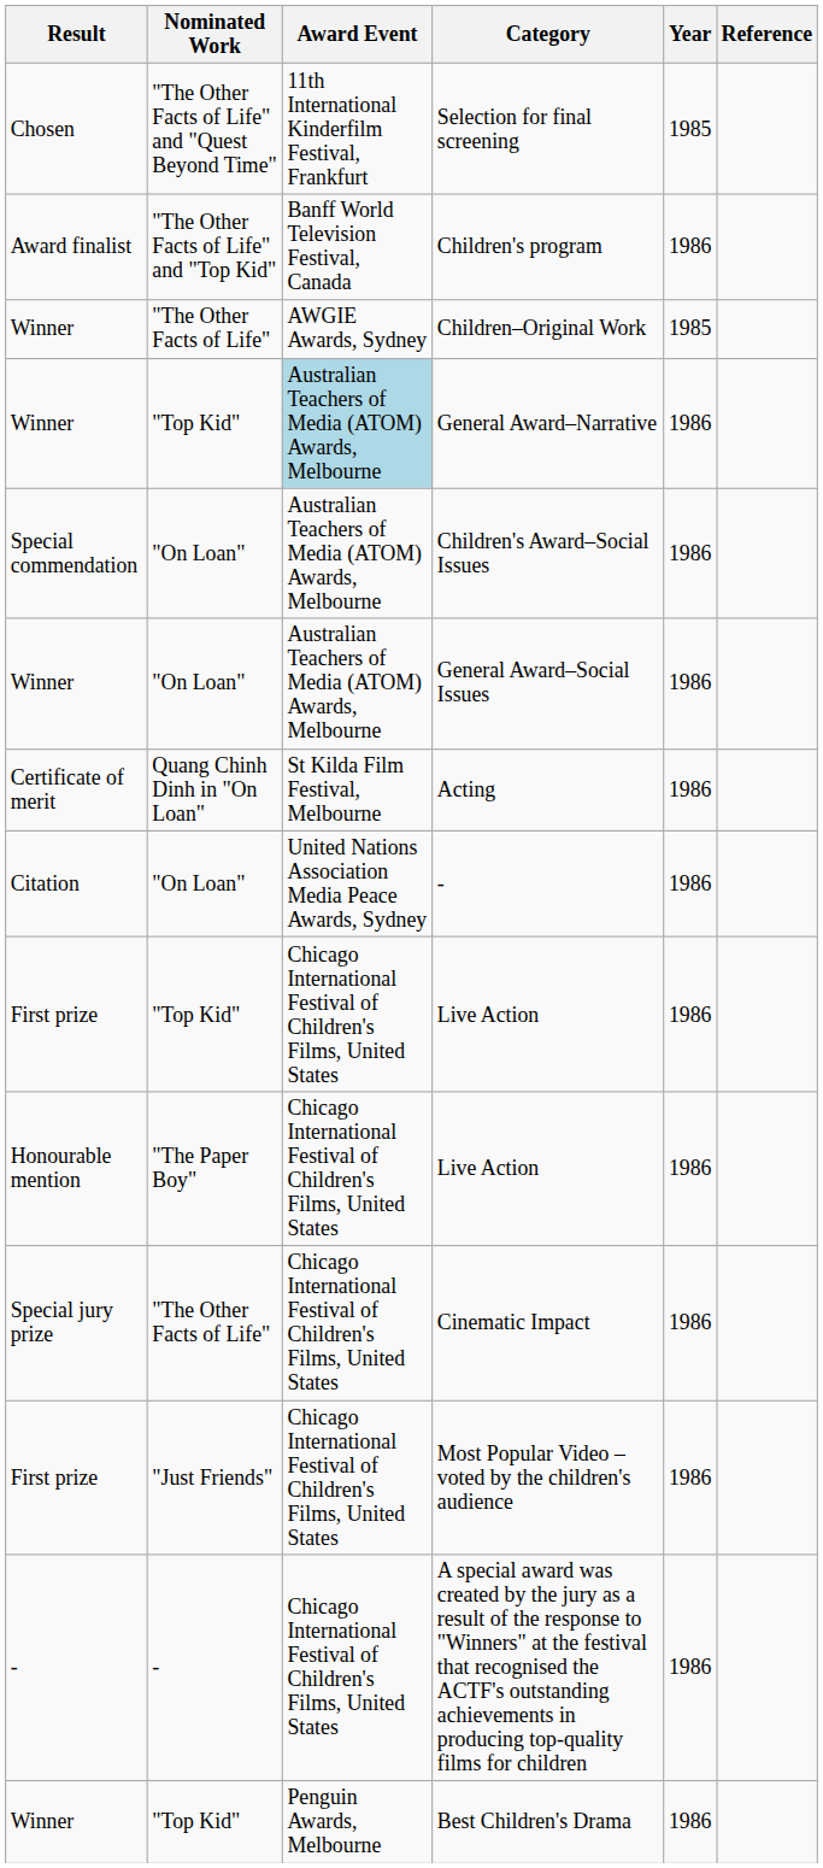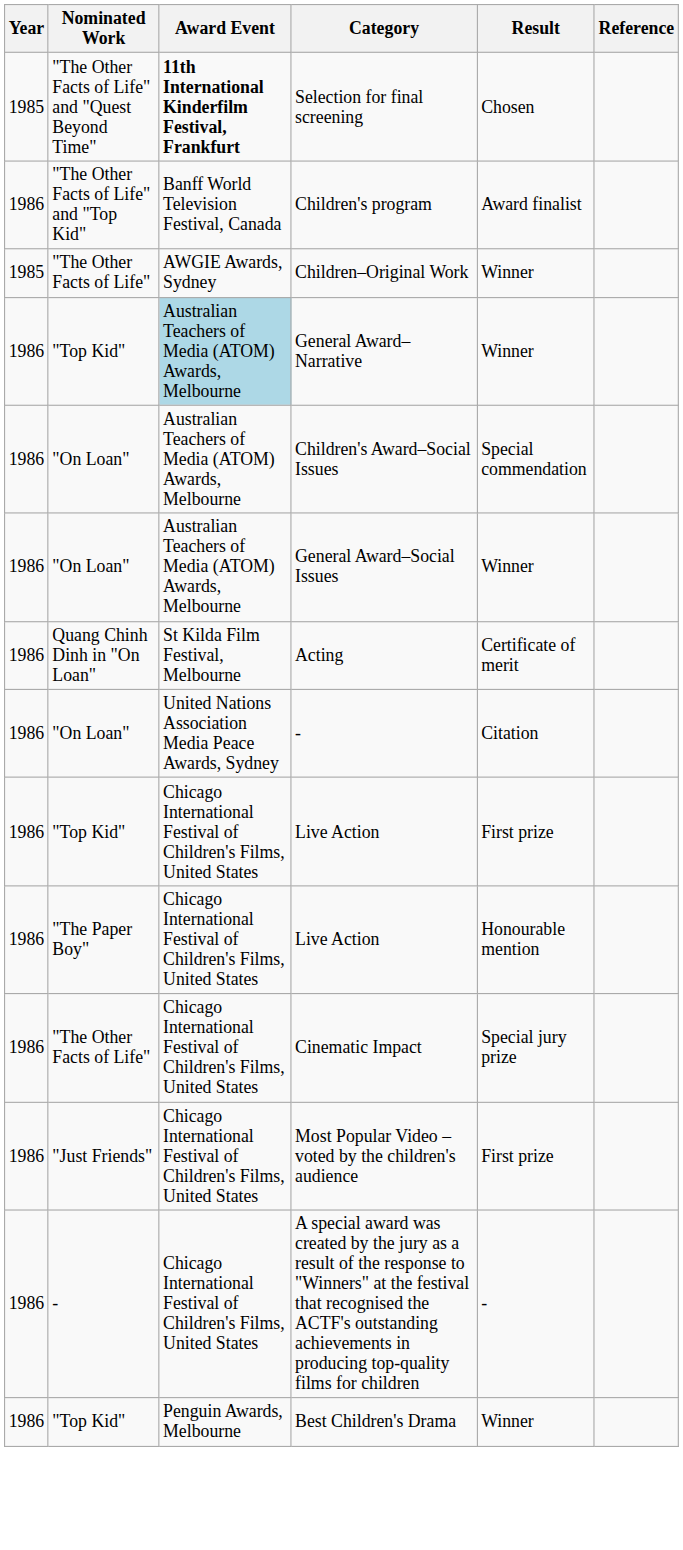 <table class="wikitable">
 <tr>
-<th>Result</th>
+<th>Year</th>
 <th>Nominated Work</th>
 <th>Award Event</th>
 <th>Category</th>
-<th>Year</th>
+<th>Result</th>
 <th>Reference</th>
 </tr>
 <tr>
+<td>1985</td>
+<td>"The Other Facts of Life" and "Quest Beyond Time"</td>
+<td><strong>11th International Kinderfilm Festival, Frankfurt</strong></td>
+<td>Selection for final screening</td>
 <td>Chosen</td>
-<td>"The Other Facts of Life" and "Quest Beyond Time"</td>
-<td>11th International Kinderfilm Festival, Frankfurt</td>
-<td>Selection for final screening</td>
-<td>1985</td>
 <td></td>
 </tr>
 <tr>
-<td>Award finalist</td>
+<td>1986</td>
 <td>"The Other Facts of Life" and "Top Kid"</td>
 <td>Banff World Television Festival, Canada</td>
 <td>Children's program</td>
-<td>1986</td>
+<td>Award finalist</td>
 <td></td>
 </tr>
 <tr>
-<td>Winner</td>
+<td>1985</td>
 <td>"The Other Facts of Life"</td>
 <td>AWGIE Awards, Sydney</td>
 <td>Children–Original Work</td>
-<td>1985</td>
+<td>Winner</td>
 <td></td>
 </tr>
 <tr>
-<td>Winner</td>
+<td>1986</td>
 <td>"Top Kid"</td>
 <td style="background: lightblue;">Australian Teachers of Media (ATOM) Awards, Melbourne</td>
 <td>General Award–Narrative</td>
-<td>1986</td>
+<td>Winner</td>
 <td></td>
 </tr>
 <tr>
-<td>Special commendation</td>
+<td>1986</td>
 <td>"On Loan"</td>
 <td>Australian Teachers of Media (ATOM) Awards, Melbourne</td>
 <td>Children's Award–Social Issues</td>
-<td>1986</td>
+<td>Special commendation</td>
 <td></td>
 </tr>
 <tr>
-<td>Winner</td>
+<td>1986</td>
 <td>"On Loan"</td>
 <td>Australian Teachers of Media (ATOM) Awards, Melbourne</td>
 <td>General Award–Social Issues</td>
-<td>1986</td>
+<td>Winner</td>
 <td></td>
 </tr>
 <tr>
-<td>Certificate of merit</td>
+<td>1986</td>
 <td>Quang Chinh Dinh in "On Loan"</td>
 <td>St Kilda Film Festival, Melbourne</td>
 <td>Acting</td>
-<td>1986</td>
+<td>Certificate of merit</td>
 <td></td>
 </tr>
 <tr>
-<td>Citation</td>
+<td>1986</td>
 <td>"On Loan"</td>
 <td>United Nations Association Media Peace Awards, Sydney</td>
 <td>-</td>
-<td>1986</td>
+<td>Citation</td>
 <td></td>
 </tr>
 <tr>
-<td>First prize</td>
+<td>1986</td>
 <td>"Top Kid"</td>
 <td>Chicago International Festival of Children's Films, United States</td>
 <td>Live Action</td>
-<td>1986</td>
+<td>First prize</td>
 <td></td>
 </tr>
 <tr>
-<td>Honourable mention</td>
+<td>1986</td>
 <td>"The Paper Boy"</td>
 <td>Chicago International Festival of Children's Films, United States</td>
 <td>Live Action</td>
-<td>1986</td>
+<td>Honourable mention</td>
 <td></td>
 </tr>
 <tr>
-<td>Special jury prize</td>
+<td>1986</td>
 <td>"The Other Facts of Life"</td>
 <td>Chicago International Festival of Children's Films, United States</td>
 <td>Cinematic Impact</td>
-<td>1986</td>
+<td>Special jury prize</td>
 <td></td>
 </tr>
 <tr>
-<td>First prize</td>
+<td>1986</td>
 <td>"Just Friends"</td>
 <td>Chicago International Festival of Children's Films, United States</td>
 <td>Most Popular Video – voted by the children's audience</td>
-<td>1986</td>
+<td>First prize</td>
 <td></td>
 </tr>
 <tr>
-<td>-</td>
+<td>1986</td>
 <td>-</td>
 <td>Chicago International Festival of Children's Films, United States</td>
 <td>A special award was created by the jury as a result of the response to "Winners" at the festival that recognised the ACTF's outstanding achievements in producing top-quality films for children</td>
-<td>1986</td>
+<td>-</td>
 <td></td>
 </tr>
 <tr>
-<td>Winner</td>
+<td>1986</td>
 <td>"Top Kid"</td>
 <td>Penguin Awards, Melbourne</td>
 <td>Best Children's Drama</td>
-<td>1986</td>
+<td>Winner</td>
 <td></td>
 </tr>
 </table>
